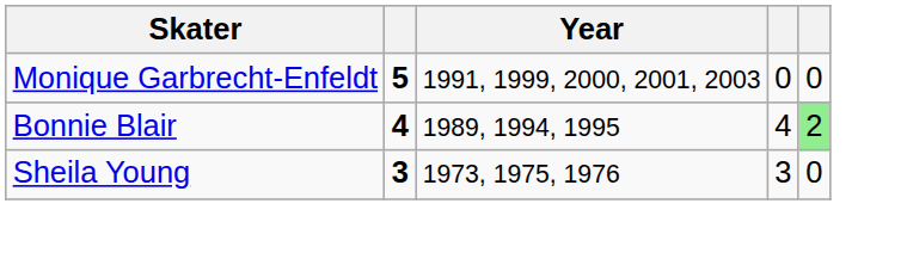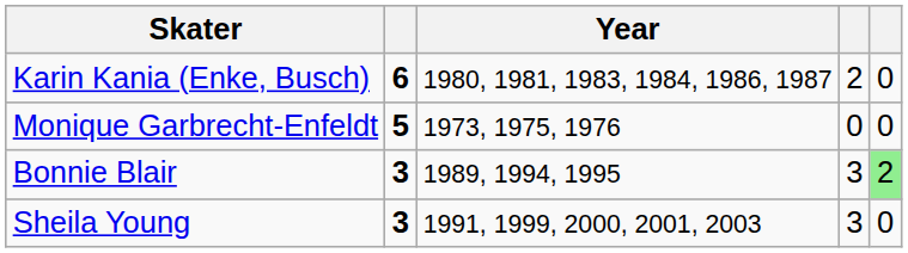 <table class="wikitable" border="1">
 <tr>
 <th>Skater</th>
 <th></th>
 <th>Year</th>
 <th></th>
 <th></th>
 </tr>
 <tr>
+<td> <a href='#'>Karin Kania (Enke, Busch)</a></td>
+<td><strong>6</strong></td>
+<td><small>1980, 1981, 1983, 1984, 1986, 1987 </small></td>
+<td>2</td>
+<td>0</td>
+</tr>
+<tr>
 <td> <a href='#'>Monique Garbrecht-Enfeldt</a></td>
 <td><strong>5</strong></td>
-<td><small>1991, 1999, 2000, 2001, 2003 </small></td>
+<td><small>1973, 1975, 1976 </small></td>
 <td>0</td>
 <td>0</td>
 </tr>
 <tr>
 <td> <a href='#'>Bonnie Blair</a></td>
-<td><strong>4</strong></td>
+<td><strong>3</strong></td>
 <td><small>1989, 1994, 1995 </small></td>
-<td>4</td>
+<td>3</td>
 <td style="background: lightgreen;">2</td>
 </tr>
 <tr>
 <td> <a href='#'>Sheila Young</a></td>
 <td><strong>3</strong></td>
-<td><small>1973, 1975, 1976 </small></td>
+<td><small>1991, 1999, 2000, 2001, 2003 </small></td>
 <td>3</td>
 <td>0</td>
 </tr>
 </table>
